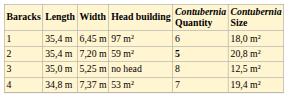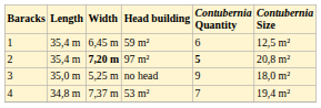 <table class="wikitable" style="background:#FFF5D1;">
 <tr>
 <td width=""><strong>Baracks</strong></td>
 <td width=""><strong>Length</strong></td>
 <td width=""><strong>Width</strong></td>
 <td width=""><strong>Head building</strong></td>
 <td width=""><strong><em>Contubernia</em></strong><br><strong>Quantity</strong></td>
 <td width=""><strong><em>Contubernia</em></strong><br><strong>Size</strong></td>
 </tr>
 <tr>
 <td>1</td>
 <td>35,4 m</td>
 <td>6,45 m</td>
-<td>97 m²</td>
+<td>59 m²</td>
 <td>6</td>
-<td>18,0 m²</td>
+<td>12,5 m²</td>
 </tr>
 <tr>
 <td>2</td>
 <td>35,4 m</td>
-<td>7,20 m</td>
-<td>59 m²</td>
+<td><strong>7,20 m</strong></td>
+<td>97 m²</td>
 <td><strong>5</strong></td>
 <td>20,8 m²</td>
 </tr>
 <tr>
 <td>3</td>
 <td>35,0 m</td>
 <td>5,25 m</td>
 <td>no head</td>
-<td>8</td>
-<td>12,5 m²</td>
+<td>9</td>
+<td>18,0 m²</td>
 </tr>
 <tr>
 <td>4</td>
 <td>34,8 m</td>
 <td>7,37 m</td>
 <td>53 m²</td>
 <td>7</td>
 <td>19,4 m²</td>
 </tr>
 <tr>
 </tr>
 </table>
